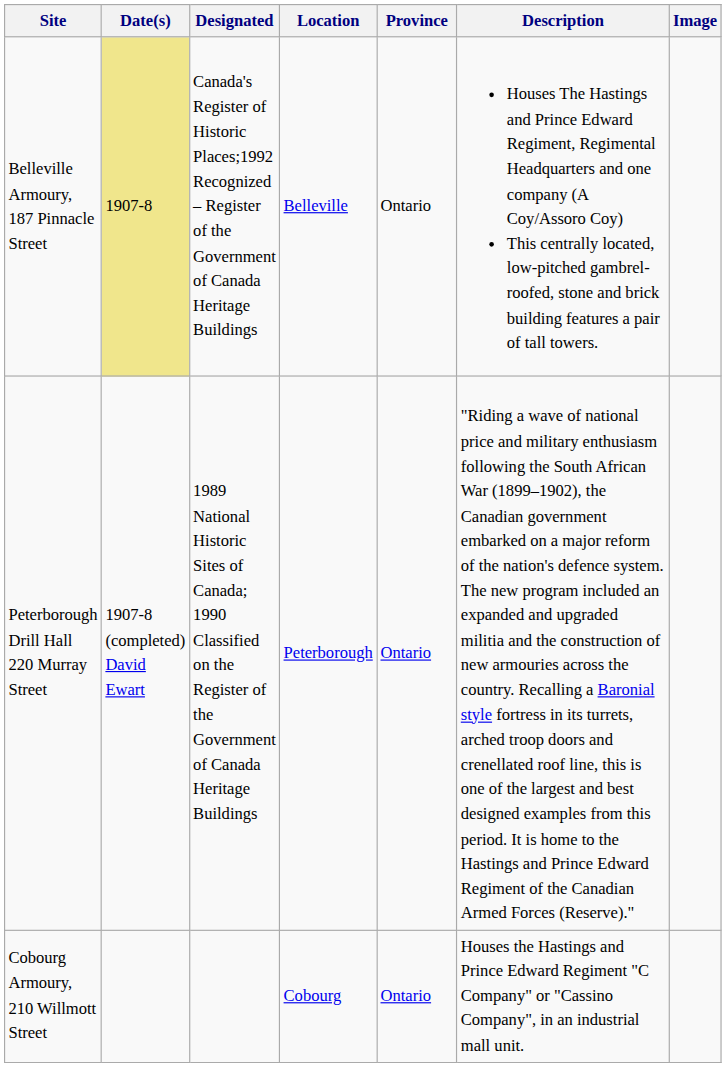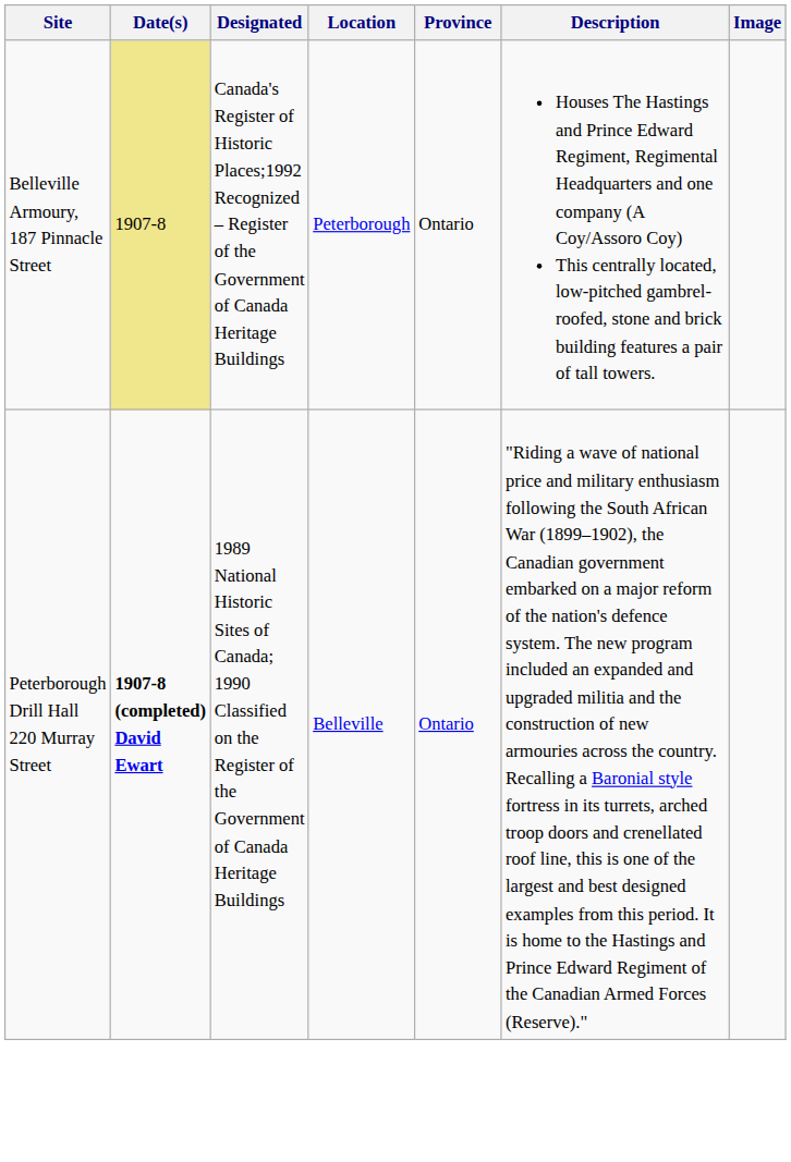 <table class="wikitable sortable" style="font-size:90%;width:100%;border:0px;text-align:left;line-height:150%;">
 <tr>
 <th style="background: #f2f2f2; color: #000080" width="13%">Site</th>
 <th style="background: #f2f2f2; color: #000080" width="12%">Date(s)</th>
 <th style="background: #f2f2f2; color: #000080" width="9%">Designated</th>
 <th style="background: #f2f2f2; color: #000080" width="12%">Location</th>
 <th style="background: #f2f2f2; color: #000080" width="12%">Province</th>
 <th style="background: #f2f2f2; color: #000080" width="35%" class="unsortable">Description</th>
 <th style="background: #f2f2f2; color: #000080" width="7%" class="unsortable">Image</th>
 </tr>
 <tr>
 <td>Belleville Armoury, 187 Pinnacle Street</td>
 <td style="background: khaki;">1907-8</td>
 <td>Canada's Register of Historic Places;1992 Recognized – Register of the Government of Canada Heritage Buildings</td>
-<td><a href='#'>Belleville</a></td>
+<td><a href='#'>Peterborough</a><br></td>
 <td>Ontario</td>
 <td><br><ul><li>Houses The Hastings and Prince Edward Regiment, Regimental Headquarters and one company (A Coy/Assoro Coy)</li><li>This centrally located, low-pitched gambrel-roofed, stone and brick building features a pair of tall towers.</li></ul></td>
 <td></td>
 </tr>
 <tr>
 <td>Peterborough Drill Hall<br>220 Murray Street</td>
-<td>1907-8 (completed) <a href='#'>David Ewart</a></td>
+<td><strong>1907-8 (completed) <a href='#'>David Ewart</a></strong></td>
 <td>1989 National Historic Sites of Canada; 1990 Classified on the Register of the Government of Canada Heritage Buildings</td>
-<td><a href='#'>Peterborough</a><br></td>
+<td><a href='#'>Belleville</a></td>
 <td><a href='#'>Ontario</a></td>
 <td><br>"Riding a wave of national price and military enthusiasm following the South African War (1899–1902), the Canadian government embarked on a major reform of the nation's defence system. The new program included an expanded and upgraded militia and the construction of new armouries across the country. Recalling a <a href='#'>Baronial style</a> fortress in its turrets, arched troop doors and crenellated roof line, this is one of the largest and best designed examples from this period. It is home to the Hastings and Prince Edward Regiment of the Canadian Armed Forces (Reserve)."</td>
 <td></td>
 </tr>
-<tr>
-<td>Cobourg Armoury,<br>210 Willmott Street</td>
-<td></td>
-<td></td>
-<td><a href='#'>Cobourg</a></td>
-<td><a href='#'>Ontario</a></td>
-<td>Houses the Hastings and Prince Edward Regiment "C Company" or "Cassino Company", in an industrial mall unit.</td>
-<td></td>
-</tr>
 </table>
